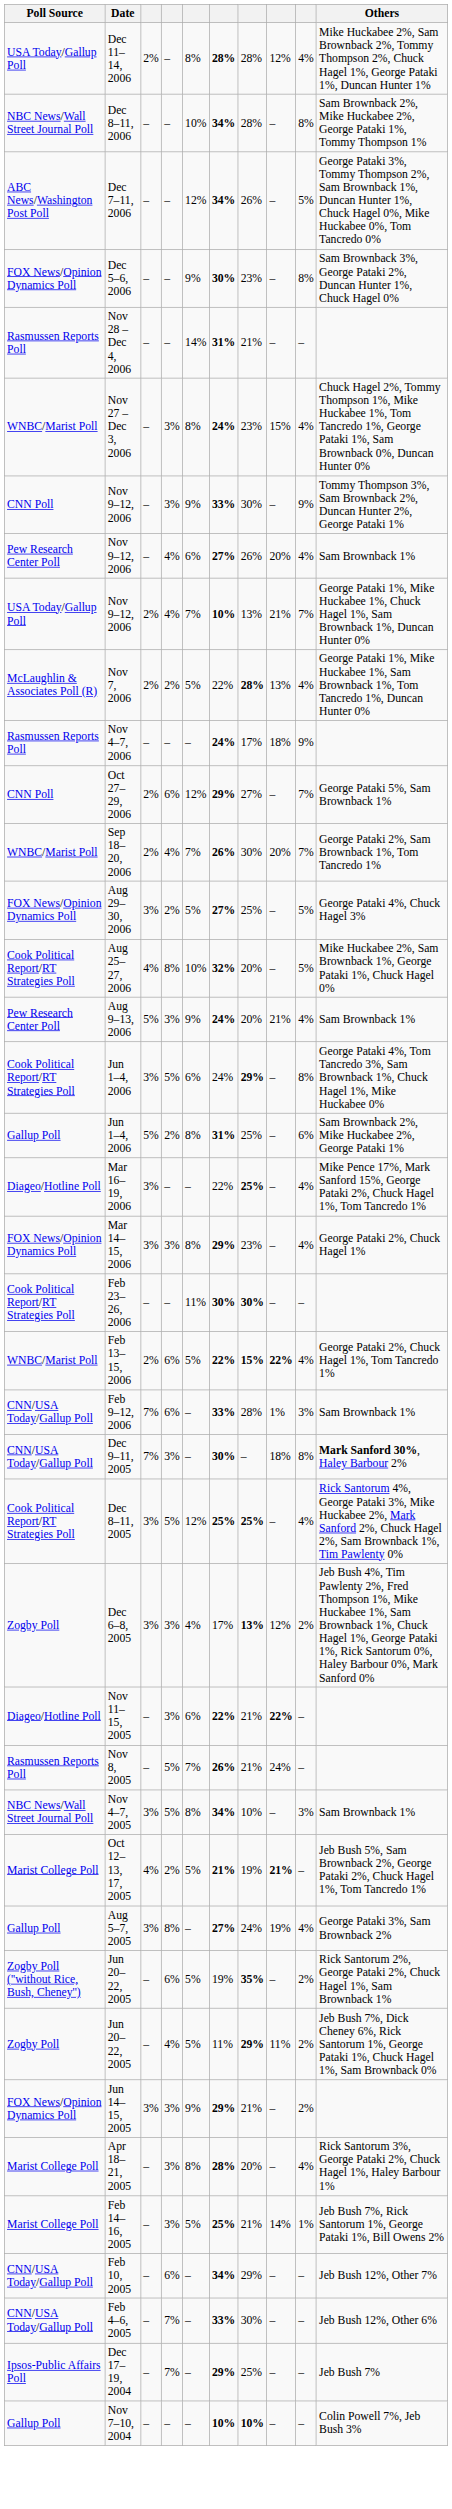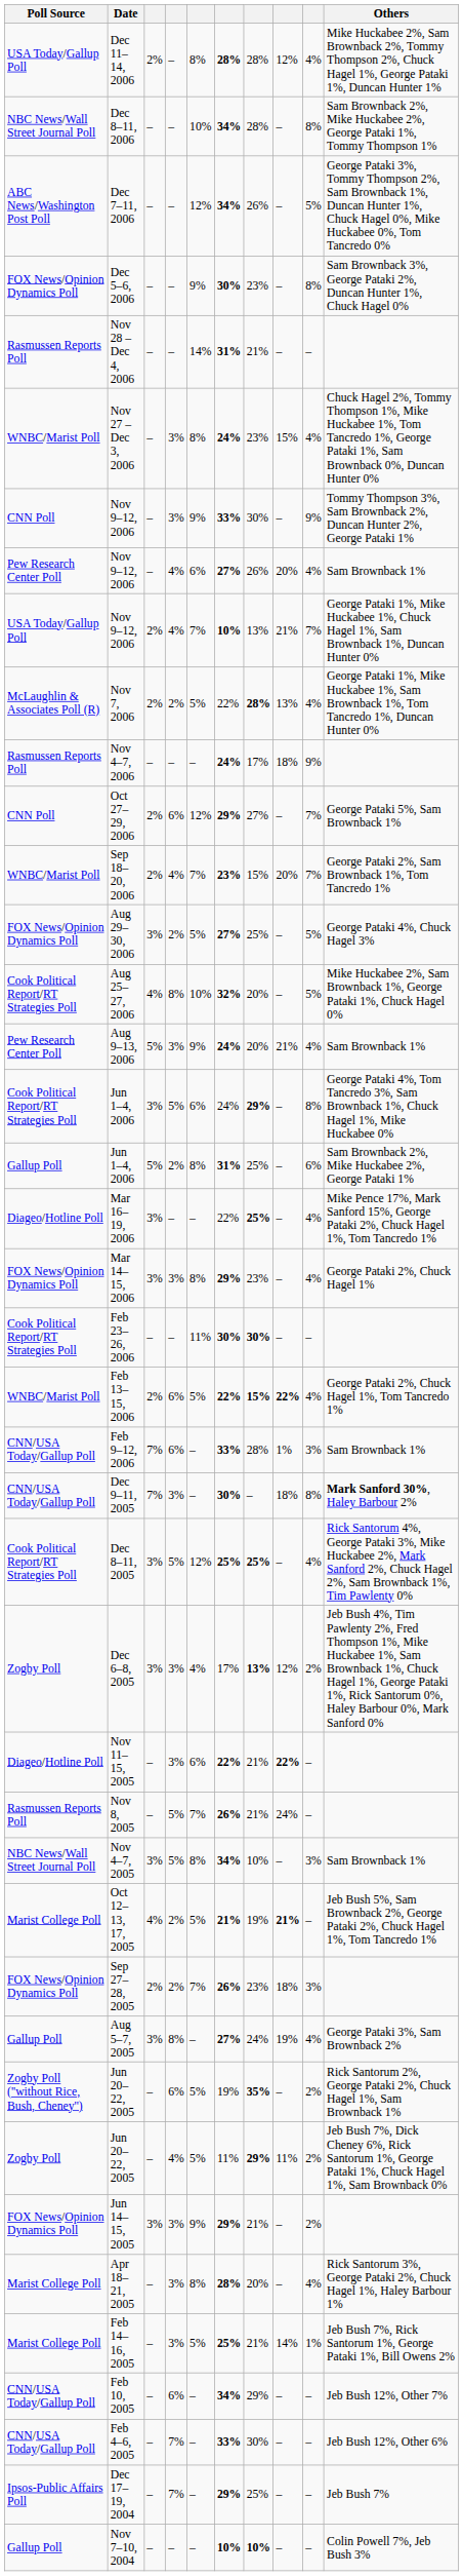 <table class="wikitable sortable">
 <tr>
 <th>Poll Source</th>
 <th>Date</th>
 <th></th>
 <th></th>
 <th></th>
 <th></th>
 <th></th>
 <th></th>
 <th></th>
 <th>Others</th>
 </tr>
 <tr>
 <td><a href='#'>USA Today</a>/<a href='#'>Gallup Poll</a></td>
 <td>Dec 11–14, 2006</td>
 <td>2%</td>
 <td>–</td>
 <td>8%</td>
 <td><strong>28%</strong></td>
 <td>28%</td>
 <td>12%</td>
 <td>4%</td>
 <td>Mike Huckabee 2%, Sam Brownback 2%, Tommy Thompson 2%, Chuck Hagel 1%, George Pataki 1%, Duncan Hunter 1%</td>
 </tr>
 <tr>
 <td><a href='#'>NBC News</a>/<a href='#'>Wall Street Journal Poll</a></td>
 <td>Dec 8–11, 2006</td>
 <td>–</td>
 <td>–</td>
 <td>10%</td>
 <td><strong>34%</strong></td>
 <td>28%</td>
 <td>–</td>
 <td>8%</td>
 <td>Sam Brownback 2%, Mike Huckabee 2%, George Pataki 1%, Tommy Thompson 1%</td>
 </tr>
 <tr>
 <td><a href='#'>ABC News</a>/<a href='#'>Washington Post Poll</a></td>
 <td>Dec 7–11, 2006</td>
 <td>–</td>
 <td>–</td>
 <td>12%</td>
 <td><strong>34%</strong></td>
 <td>26%</td>
 <td>–</td>
 <td>5%</td>
 <td>George Pataki 3%, Tommy Thompson 2%, Sam Brownback 1%, Duncan Hunter 1%, Chuck Hagel 0%, Mike Huckabee 0%, Tom Tancredo 0%</td>
 </tr>
 <tr>
 <td><a href='#'>FOX News</a>/<a href='#'>Opinion Dynamics Poll</a></td>
 <td>Dec 5–6, 2006</td>
 <td>–</td>
 <td>–</td>
 <td>9%</td>
 <td><strong>30%</strong></td>
 <td>23%</td>
 <td>–</td>
 <td>8%</td>
 <td>Sam Brownback 3%, George Pataki 2%, Duncan Hunter 1%, Chuck Hagel 0%</td>
 </tr>
 <tr>
 <td><a href='#'>Rasmussen Reports Poll</a></td>
 <td>Nov 28 – Dec 4, 2006</td>
 <td>–</td>
 <td>–</td>
 <td>14%</td>
 <td><strong>31%</strong></td>
 <td>21%</td>
 <td>–</td>
 <td>–</td>
 <td></td>
 </tr>
 <tr>
 <td><a href='#'>WNBC</a>/<a href='#'>Marist Poll</a></td>
 <td>Nov 27 – Dec 3, 2006</td>
 <td>–</td>
 <td>3%</td>
 <td>8%</td>
 <td><strong>24%</strong></td>
 <td>23%</td>
 <td>15%</td>
 <td>4%</td>
 <td>Chuck Hagel 2%, Tommy Thompson 1%, Mike Huckabee 1%, Tom Tancredo 1%, George Pataki 1%, Sam Brownback 0%, Duncan Hunter 0%</td>
 </tr>
 <tr>
 <td><a href='#'>CNN Poll</a></td>
 <td>Nov 9–12, 2006</td>
 <td>–</td>
 <td>3%</td>
 <td>9%</td>
 <td><strong>33%</strong></td>
 <td>30%</td>
 <td>–</td>
 <td>9%</td>
 <td>Tommy Thompson 3%, Sam Brownback 2%, Duncan Hunter 2%, George Pataki 1%</td>
 </tr>
 <tr>
 <td><a href='#'>Pew Research Center Poll</a></td>
 <td>Nov 9–12, 2006</td>
 <td>–</td>
 <td>4%</td>
 <td>6%</td>
 <td><strong>27%</strong></td>
 <td>26%</td>
 <td>20%</td>
 <td>4%</td>
 <td>Sam Brownback 1%</td>
 </tr>
 <tr>
 <td><a href='#'>USA Today</a>/<a href='#'>Gallup Poll</a></td>
 <td>Nov 9–12, 2006</td>
 <td>2%</td>
 <td>4%</td>
 <td>7%</td>
 <td><strong>10%</strong></td>
 <td>13%</td>
 <td>21%</td>
 <td>7%</td>
 <td>George Pataki 1%, Mike Huckabee 1%, Chuck Hagel 1%, Sam Brownback 1%, Duncan Hunter 0%</td>
 </tr>
 <tr>
 <td><a href='#'>McLaughlin & Associates Poll (R)</a></td>
 <td>Nov 7, 2006</td>
 <td>2%</td>
 <td>2%</td>
 <td>5%</td>
 <td>22%</td>
 <td><strong>28%</strong></td>
 <td>13%</td>
 <td>4%</td>
 <td>George Pataki 1%, Mike Huckabee 1%, Sam Brownback 1%, Tom Tancredo 1%, Duncan Hunter 0%</td>
 </tr>
 <tr>
 <td><a href='#'>Rasmussen Reports Poll</a></td>
 <td>Nov 4–7, 2006</td>
 <td>–</td>
 <td>–</td>
 <td>–</td>
 <td><strong>24%</strong></td>
 <td>17%</td>
 <td>18%</td>
 <td>9%</td>
 <td></td>
 </tr>
 <tr>
 <td><a href='#'>CNN Poll</a></td>
 <td>Oct 27–29, 2006</td>
 <td>2%</td>
 <td>6%</td>
 <td>12%</td>
 <td><strong>29%</strong></td>
 <td>27%</td>
 <td>–</td>
 <td>7%</td>
 <td>George Pataki 5%, Sam Brownback 1%</td>
 </tr>
 <tr>
 <td><a href='#'>WNBC</a>/<a href='#'>Marist Poll</a></td>
 <td>Sep 18–20, 2006</td>
 <td>2%</td>
 <td>4%</td>
 <td>7%</td>
-<td><strong>26%</strong></td>
-<td>30%</td>
+<td><strong>23%</strong></td>
+<td>15%</td>
 <td>20%</td>
 <td>7%</td>
 <td>George Pataki 2%, Sam Brownback 1%, Tom Tancredo 1%</td>
 </tr>
 <tr>
 <td><a href='#'>FOX News</a>/<a href='#'>Opinion Dynamics Poll</a></td>
 <td>Aug 29–30, 2006</td>
 <td>3%</td>
 <td>2%</td>
 <td>5%</td>
 <td><strong>27%</strong></td>
 <td>25%</td>
 <td>–</td>
 <td>5%</td>
 <td>George Pataki 4%, Chuck Hagel 3%</td>
 </tr>
 <tr>
 <td><a href='#'>Cook Political Report</a>/<a href='#'>RT Strategies Poll</a></td>
 <td>Aug 25–27, 2006</td>
 <td>4%</td>
 <td>8%</td>
 <td>10%</td>
 <td><strong>32%</strong></td>
 <td>20%</td>
 <td>–</td>
 <td>5%</td>
 <td>Mike Huckabee 2%, Sam Brownback 1%, George Pataki 1%, Chuck Hagel 0%</td>
 </tr>
 <tr>
 <td><a href='#'>Pew Research Center Poll</a></td>
 <td>Aug 9–13, 2006</td>
 <td>5%</td>
 <td>3%</td>
 <td>9%</td>
 <td><strong>24%</strong></td>
 <td>20%</td>
 <td>21%</td>
 <td>4%</td>
 <td>Sam Brownback 1%</td>
 </tr>
 <tr>
 <td><a href='#'>Cook Political Report</a>/<a href='#'>RT Strategies Poll</a></td>
 <td>Jun 1–4, 2006</td>
 <td>3%</td>
 <td>5%</td>
 <td>6%</td>
 <td>24%</td>
 <td><strong>29%</strong></td>
 <td>–</td>
 <td>8%</td>
 <td>George Pataki 4%, Tom Tancredo 3%, Sam Brownback 1%, Chuck Hagel 1%, Mike Huckabee 0%</td>
 </tr>
 <tr>
 <td><a href='#'>Gallup Poll</a></td>
 <td>Jun 1–4, 2006</td>
 <td>5%</td>
 <td>2%</td>
 <td>8%</td>
 <td><strong>31%</strong></td>
 <td>25%</td>
 <td>–</td>
 <td>6%</td>
 <td>Sam Brownback 2%, Mike Huckabee 2%, George Pataki 1%</td>
 </tr>
 <tr>
 <td><a href='#'>Diageo</a>/<a href='#'>Hotline Poll</a></td>
 <td>Mar 16–19, 2006</td>
 <td>3%</td>
 <td>–</td>
 <td>–</td>
 <td>22%</td>
 <td><strong>25%</strong></td>
 <td>–</td>
 <td>4%</td>
 <td>Mike Pence 17%, Mark Sanford 15%, George Pataki 2%, Chuck Hagel 1%, Tom Tancredo 1%</td>
 </tr>
 <tr>
 <td><a href='#'>FOX News</a>/<a href='#'>Opinion Dynamics Poll</a></td>
 <td>Mar 14–15, 2006</td>
 <td>3%</td>
 <td>3%</td>
 <td>8%</td>
 <td><strong>29%</strong></td>
 <td>23%</td>
 <td>–</td>
 <td>4%</td>
 <td>George Pataki 2%, Chuck Hagel 1%</td>
 </tr>
 <tr>
 <td><a href='#'>Cook Political Report</a>/<a href='#'>RT Strategies Poll</a></td>
 <td>Feb 23–26, 2006</td>
 <td>–</td>
 <td>–</td>
 <td>11%</td>
 <td><strong>30%</strong></td>
 <td><strong>30%</strong></td>
 <td>–</td>
 <td>–</td>
 <td></td>
 </tr>
 <tr>
 <td><a href='#'>WNBC</a>/<a href='#'>Marist Poll</a></td>
 <td>Feb 13–15, 2006</td>
 <td>2%</td>
 <td>6%</td>
 <td>5%</td>
 <td><strong>22%</strong></td>
 <td><strong>15%</strong></td>
 <td><strong>22%</strong></td>
 <td>4%</td>
 <td>George Pataki 2%, Chuck Hagel 1%, Tom Tancredo 1%</td>
 </tr>
 <tr>
 <td><a href='#'>CNN</a>/<a href='#'>USA Today</a>/<a href='#'>Gallup Poll</a></td>
 <td>Feb 9–12, 2006</td>
 <td>7%</td>
 <td>6%</td>
 <td>–</td>
 <td><strong>33%</strong></td>
 <td>28%</td>
 <td>1%</td>
 <td>3%</td>
 <td>Sam Brownback 1%</td>
 </tr>
 <tr>
 <td><a href='#'>CNN</a>/<a href='#'>USA Today</a>/<a href='#'>Gallup Poll</a></td>
 <td>Dec 9–11, 2005</td>
 <td>7%</td>
 <td>3%</td>
 <td>–</td>
 <td><strong>30%</strong></td>
 <td>–</td>
 <td>18%</td>
 <td>8%</td>
 <td><strong>Mark Sanford 30%</strong>, <a href='#'>Haley Barbour</a> 2%</td>
 </tr>
 <tr>
 <td><a href='#'>Cook Political Report</a>/<a href='#'>RT Strategies Poll</a></td>
 <td>Dec 8–11, 2005</td>
 <td>3%</td>
 <td>5%</td>
 <td>12%</td>
 <td><strong>25%</strong></td>
 <td><strong>25%</strong></td>
 <td>–</td>
 <td>4%</td>
 <td><a href='#'>Rick Santorum</a> 4%, George Pataki 3%, Mike Huckabee 2%, <a href='#'>Mark Sanford</a> 2%, Chuck Hagel 2%, Sam Brownback 1%, <a href='#'>Tim Pawlenty</a> 0%</td>
 </tr>
 <tr>
 <td><a href='#'>Zogby Poll</a></td>
 <td>Dec 6–8, 2005</td>
 <td>3%</td>
 <td>3%</td>
 <td>4%</td>
 <td>17%</td>
 <td><strong>13%</strong></td>
 <td>12%</td>
 <td>2%</td>
 <td>Jeb Bush 4%, Tim Pawlenty 2%, Fred Thompson 1%, Mike Huckabee 1%, Sam Brownback 1%, Chuck Hagel 1%, George Pataki 1%, Rick Santorum 0%, Haley Barbour 0%, Mark Sanford 0%</td>
 </tr>
 <tr>
 <td><a href='#'>Diageo</a>/<a href='#'>Hotline Poll</a></td>
 <td>Nov 11–15, 2005</td>
 <td>–</td>
 <td>3%</td>
 <td>6%</td>
 <td><strong>22%</strong></td>
 <td>21%</td>
 <td><strong>22%</strong></td>
 <td>–</td>
 <td></td>
 </tr>
 <tr>
 <td><a href='#'>Rasmussen Reports Poll</a></td>
 <td>Nov 8, 2005</td>
 <td>–</td>
 <td>5%</td>
 <td>7%</td>
 <td><strong>26%</strong></td>
 <td>21%</td>
 <td>24%</td>
 <td>–</td>
 <td></td>
 </tr>
 <tr>
 <td><a href='#'>NBC News</a>/<a href='#'>Wall Street Journal Poll</a></td>
 <td>Nov 4–7, 2005</td>
 <td>3%</td>
 <td>5%</td>
 <td>8%</td>
 <td><strong>34%</strong></td>
 <td>10%</td>
 <td>–</td>
 <td>3%</td>
 <td>Sam Brownback 1%</td>
 </tr>
 <tr>
 <td><a href='#'>Marist College Poll</a></td>
 <td>Oct 12–13, 17, 2005</td>
 <td>4%</td>
 <td>2%</td>
 <td>5%</td>
 <td><strong>21%</strong></td>
 <td>19%</td>
 <td><strong>21%</strong></td>
 <td>–</td>
 <td>Jeb Bush 5%, Sam Brownback 2%, George Pataki 2%, Chuck Hagel 1%, Tom Tancredo 1%</td>
 </tr>
 <tr>
+<td><a href='#'>FOX News</a>/<a href='#'>Opinion Dynamics Poll</a></td>
+<td>Sep 27–28, 2005</td>
+<td>2%</td>
+<td>2%</td>
+<td>7%</td>
+<td><strong>26%</strong></td>
+<td>23%</td>
+<td>18%</td>
+<td>3%</td>
+<td></td>
+</tr>
+<tr>
 <td><a href='#'>Gallup Poll</a></td>
 <td>Aug 5–7, 2005</td>
 <td>3%</td>
 <td>8%</td>
 <td>–</td>
 <td><strong>27%</strong></td>
 <td>24%</td>
 <td>19%</td>
 <td>4%</td>
 <td>George Pataki 3%, Sam Brownback 2%</td>
 </tr>
 <tr>
 <td><a href='#'>Zogby Poll (''without Rice, Bush, Cheney'')</a></td>
 <td>Jun 20–22, 2005</td>
 <td>–</td>
 <td>6%</td>
 <td>5%</td>
 <td>19%</td>
 <td><strong>35%</strong></td>
 <td>–</td>
 <td>2%</td>
 <td>Rick Santorum 2%, George Pataki 2%, Chuck Hagel 1%, Sam Brownback 1%</td>
 </tr>
 <tr>
 <td><a href='#'>Zogby Poll</a></td>
 <td>Jun 20–22, 2005</td>
 <td>–</td>
 <td>4%</td>
 <td>5%</td>
 <td>11%</td>
 <td><strong>29%</strong></td>
 <td>11%</td>
 <td>2%</td>
 <td>Jeb Bush 7%, Dick Cheney 6%, Rick Santorum 1%, George Pataki 1%, Chuck Hagel 1%, Sam Brownback 0%</td>
 </tr>
 <tr>
 <td><a href='#'>FOX News</a>/<a href='#'>Opinion Dynamics Poll</a></td>
 <td>Jun 14–15, 2005</td>
 <td>3%</td>
 <td>3%</td>
 <td>9%</td>
 <td><strong>29%</strong></td>
 <td>21%</td>
 <td>–</td>
 <td>2%</td>
 <td></td>
 </tr>
 <tr>
 <td><a href='#'>Marist College Poll</a></td>
 <td>Apr 18–21, 2005</td>
 <td>–</td>
 <td>3%</td>
 <td>8%</td>
 <td><strong>28%</strong></td>
 <td>20%</td>
 <td>–</td>
 <td>4%</td>
 <td>Rick Santorum 3%, George Pataki 2%, Chuck Hagel 1%, Haley Barbour 1%</td>
 </tr>
 <tr>
 <td><a href='#'>Marist College Poll</a></td>
 <td>Feb 14–16, 2005</td>
 <td>–</td>
 <td>3%</td>
 <td>5%</td>
 <td><strong>25%</strong></td>
 <td>21%</td>
 <td>14%</td>
 <td>1%</td>
 <td>Jeb Bush 7%, Rick Santorum 1%, George Pataki 1%, Bill Owens 2%</td>
 </tr>
 <tr>
 <td><a href='#'>CNN</a>/<a href='#'>USA Today</a>/<a href='#'>Gallup Poll</a></td>
 <td>Feb 10, 2005</td>
 <td>–</td>
 <td>6%</td>
 <td>–</td>
 <td><strong>34%</strong></td>
 <td>29%</td>
 <td>–</td>
 <td>–</td>
 <td>Jeb Bush 12%, Other 7%</td>
 </tr>
 <tr>
 <td><a href='#'>CNN</a>/<a href='#'>USA Today</a>/<a href='#'>Gallup Poll</a></td>
 <td>Feb 4–6, 2005</td>
 <td>–</td>
 <td>7%</td>
 <td>–</td>
 <td><strong>33%</strong></td>
 <td>30%</td>
 <td>–</td>
 <td>–</td>
 <td>Jeb Bush 12%, Other 6%</td>
 </tr>
 <tr>
 <td><a href='#'>Ipsos-Public Affairs Poll</a></td>
 <td>Dec 17–19, 2004</td>
 <td>–</td>
 <td>7%</td>
 <td>–</td>
 <td><strong>29%</strong></td>
 <td>25%</td>
 <td>–</td>
 <td>–</td>
 <td>Jeb Bush 7%</td>
 </tr>
 <tr>
 <td><a href='#'>Gallup Poll</a></td>
 <td>Nov 7–10, 2004</td>
 <td>–</td>
 <td>–</td>
 <td>–</td>
 <td><strong>10%</strong></td>
 <td><strong>10%</strong></td>
 <td>–</td>
 <td>–</td>
 <td>Colin Powell 7%, Jeb Bush 3%</td>
 </tr>
 </table>
